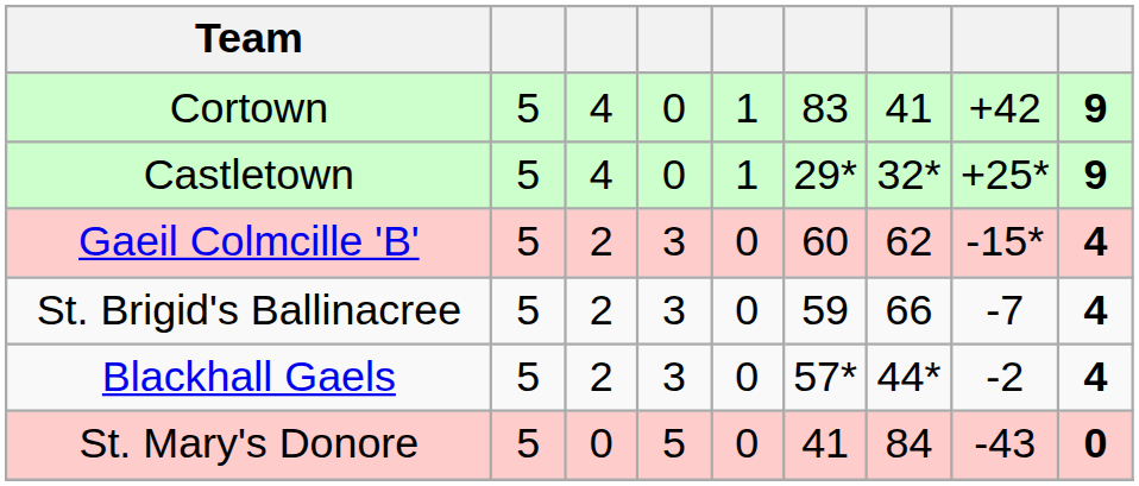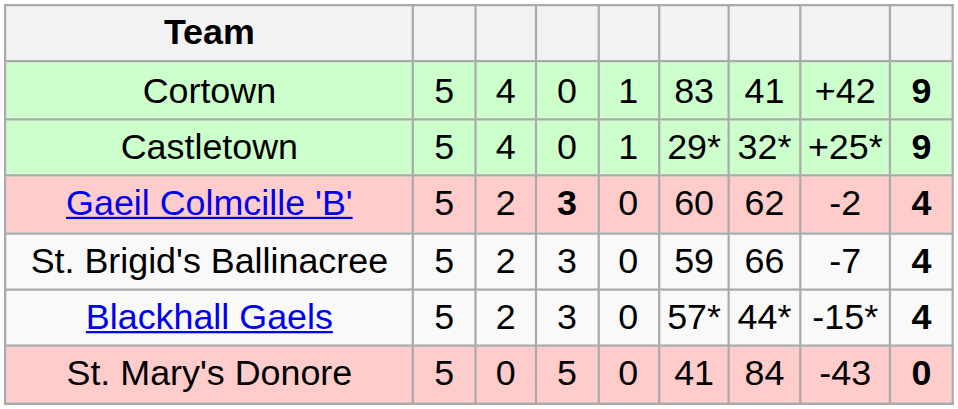 <table class="wikitable" style="text-align:center">
 <tr>
 <th width="175">Team</th>
 <th width="20"></th>
 <th width="20"></th>
 <th width="20"></th>
 <th width="20"></th>
 <th width="20"></th>
 <th width="20"></th>
 <th width="20"></th>
 <th width="20"></th>
 </tr>
 <tr style="background:#cfc;">
 <td>Cortown</td>
 <td>5</td>
 <td>4</td>
 <td>0</td>
 <td>1</td>
 <td>83</td>
 <td>41</td>
 <td>+42</td>
 <td><strong>9</strong></td>
 </tr>
 <tr style="background:#cfc;">
 <td>Castletown</td>
 <td>5</td>
 <td>4</td>
 <td>0</td>
 <td>1</td>
 <td>29*</td>
 <td>32*</td>
 <td>+25*</td>
 <td><strong>9</strong></td>
 </tr>
 <tr style="background:#fcc;">
 <td><a href='#'>Gaeil Colmcille 'B'</a></td>
 <td>5</td>
 <td>2</td>
-<td>3</td>
+<td><strong>3</strong></td>
 <td>0</td>
 <td>60</td>
 <td>62</td>
-<td>-15*</td>
+<td>-2</td>
 <td><strong>4</strong></td>
 </tr>
 <tr>
 <td>St. Brigid's Ballinacree</td>
 <td>5</td>
 <td>2</td>
 <td>3</td>
 <td>0</td>
 <td>59</td>
 <td>66</td>
 <td>-7</td>
 <td><strong>4</strong></td>
 </tr>
 <tr>
 <td><a href='#'>Blackhall Gaels</a></td>
 <td>5</td>
 <td>2</td>
 <td>3</td>
 <td>0</td>
 <td>57*</td>
 <td>44*</td>
-<td>-2</td>
+<td>-15*</td>
 <td><strong>4</strong></td>
 </tr>
 <tr style="background:#fcc;">
 <td>St. Mary's Donore</td>
 <td>5</td>
 <td>0</td>
 <td>5</td>
 <td>0</td>
 <td>41</td>
 <td>84</td>
 <td>-43</td>
 <td><strong>0</strong></td>
 </tr>
 <tr>
 </tr>
 </table>
